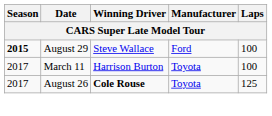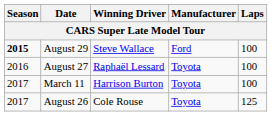 <table class="wikitable" style="font-size: 85%;">
 <tr>
 <th>Season</th>
 <th>Date</th>
 <th>Winning Driver</th>
 <th>Manufacturer</th>
 <th>Laps</th>
 </tr>
 <tr>
 <th colspan="5">CARS Super Late Model Tour</th>
 </tr>
 <tr>
 <td><strong>2015</strong></td>
 <td>August 29</td>
 <td><a href='#'>Steve Wallace</a></td>
 <td><a href='#'>Ford</a></td>
 <td>100</td>
 </tr>
 <tr>
+<td>2016</td>
+<td>August 27</td>
+<td><a href='#'>Raphaël Lessard</a></td>
+<td><a href='#'>Toyota</a></td>
+<td>100</td>
+</tr>
+<tr>
 <td>2017</td>
 <td>March 11</td>
 <td><a href='#'>Harrison Burton</a></td>
 <td><a href='#'>Toyota</a></td>
 <td>100</td>
 </tr>
 <tr>
 <td>2017</td>
 <td>August 26</td>
-<td><strong>Cole Rouse</strong></td>
+<td>Cole Rouse</td>
 <td><a href='#'>Toyota</a></td>
 <td>125</td>
 </tr>
 </table>
